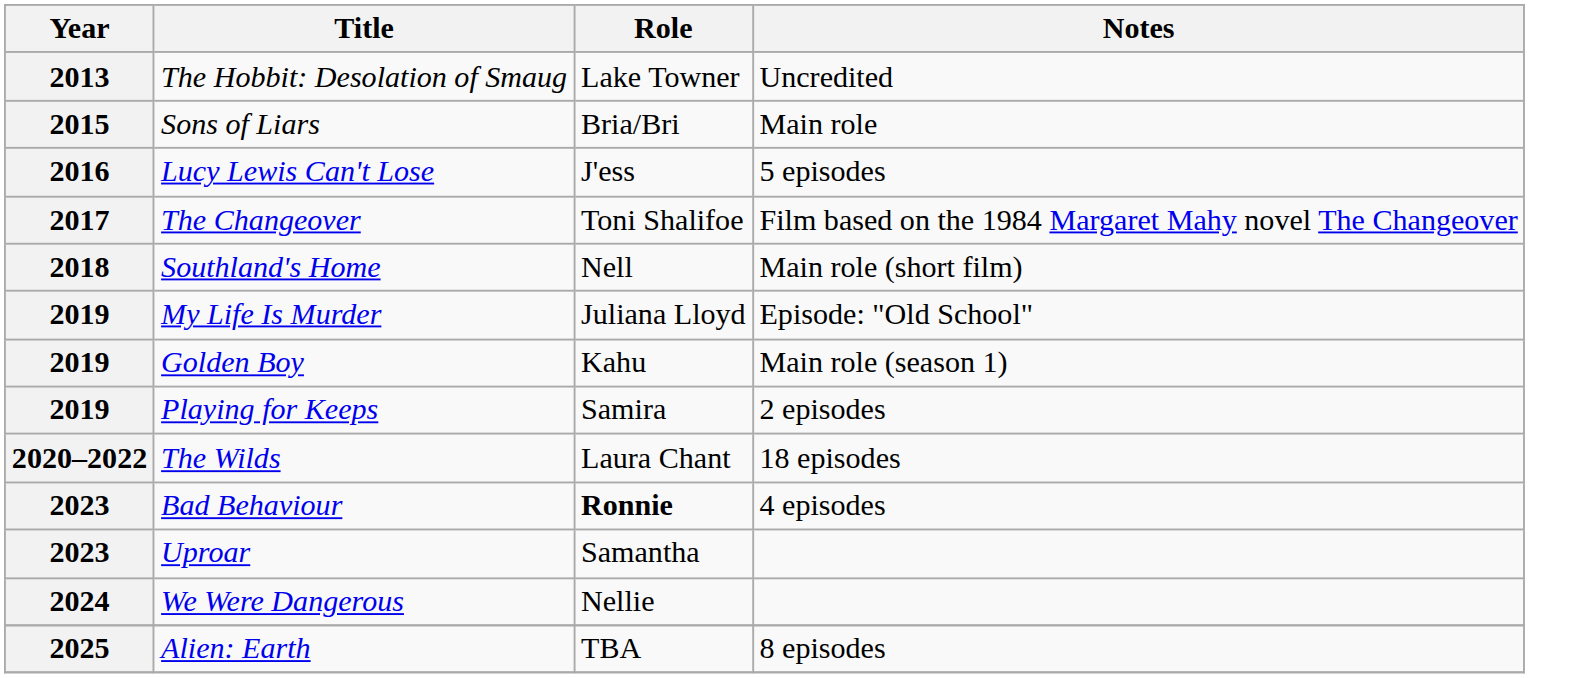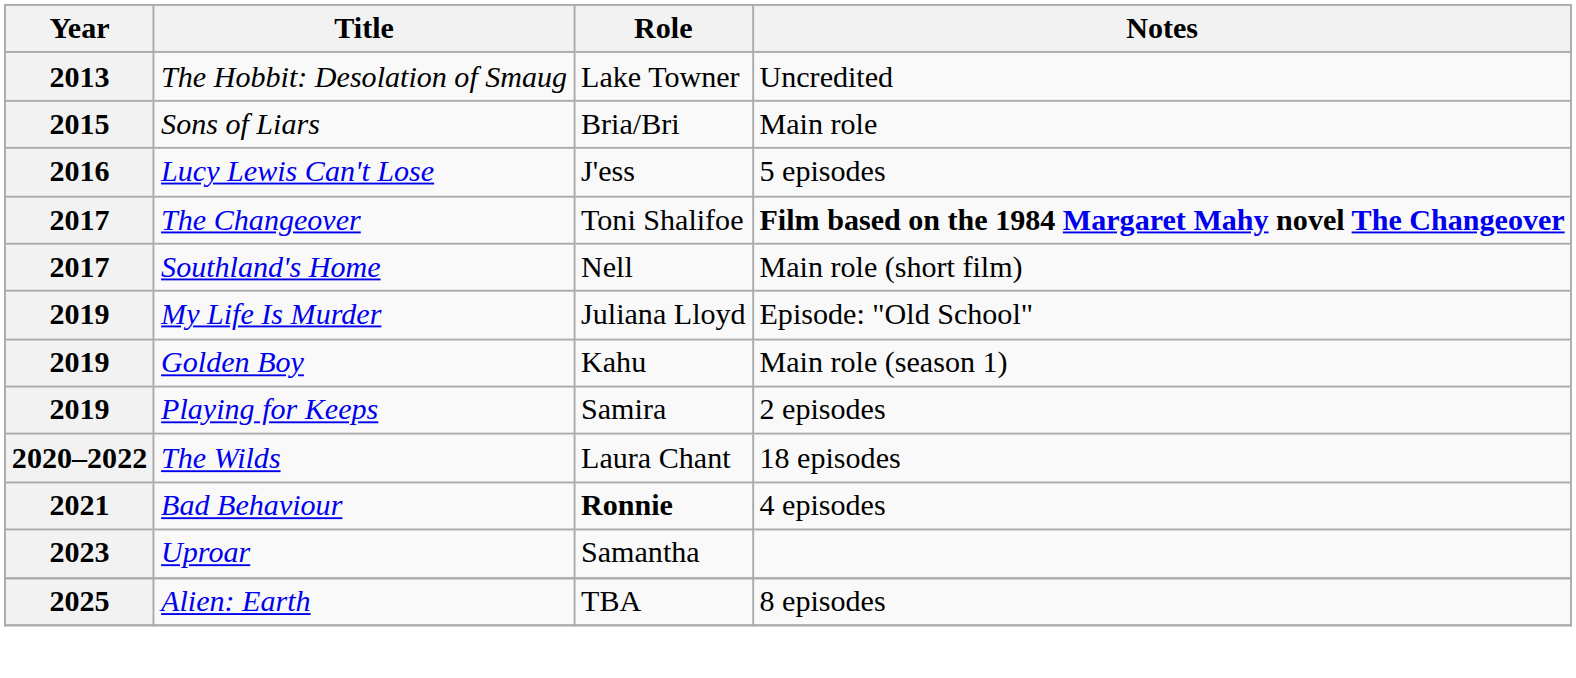 <table class="wikitable plainrowheaders sortable">
 <tr>
 <th>Year</th>
 <th>Title</th>
 <th>Role</th>
 <th class=unsortable>Notes</th>
 </tr>
 <tr>
 <th scope=row>2013</th>
 <td><em>The Hobbit: Desolation of Smaug</em></td>
 <td>Lake Towner</td>
 <td>Uncredited</td>
 </tr>
 <tr>
 <th scope=row>2015</th>
 <td><em>Sons of Liars</em></td>
 <td>Bria/Bri</td>
 <td>Main role</td>
 </tr>
 <tr>
 <th scope=row>2016</th>
 <td><em><a href='#'>Lucy Lewis Can't Lose</a></em></td>
 <td>J'ess</td>
 <td>5 episodes</td>
 </tr>
 <tr>
 <th scope=row>2017</th>
 <td><em><a href='#'>The Changeover</a></em></td>
 <td>Toni Shalifoe</td>
-<td>Film based on the 1984 <a href='#'>Margaret Mahy</a> novel <a href='#'>The Changeover</a></td>
+<td><strong>Film based on the 1984 <a href='#'>Margaret Mahy</a> novel <a href='#'>The Changeover</a></strong></td>
 </tr>
 <tr>
-<th scope=row>2018</th>
+<th scope=row>2017</th>
 <td><em><a href='#'>Southland's Home</a></em></td>
 <td>Nell</td>
 <td>Main role (short film)</td>
 </tr>
 <tr>
 <th scope=row>2019</th>
 <td><em><a href='#'>My Life Is Murder</a></em></td>
 <td>Juliana Lloyd</td>
 <td>Episode: "Old School"</td>
 </tr>
 <tr>
 <th scope=row>2019</th>
 <td><em><a href='#'>Golden Boy</a></em></td>
 <td>Kahu</td>
 <td>Main role (season 1)</td>
 </tr>
 <tr>
 <th scope=row>2019</th>
 <td><em><a href='#'>Playing for Keeps</a></em></td>
 <td>Samira</td>
 <td>2 episodes</td>
 </tr>
 <tr>
 <th scope=row>2020–2022</th>
 <td><em><a href='#'>The Wilds</a></em></td>
 <td>Laura Chant</td>
 <td>18 episodes</td>
 </tr>
 <tr>
-<th scope=row>2023</th>
+<th scope=row>2021</th>
 <td><em><a href='#'>Bad Behaviour</a></em></td>
 <td><strong>Ronnie</strong></td>
 <td>4 episodes</td>
 </tr>
 <tr>
 <th scope=row>2023</th>
 <td><em><a href='#'>Uproar</a></em></td>
 <td>Samantha</td>
-<td></td>
-</tr>
-<tr>
-<th scope=row>2024</th>
-<td><em><a href='#'>We Were Dangerous</a></em></td>
-<td>Nellie</td>
 <td></td>
 </tr>
 <tr>
 </tr>
 <tr>
 <th scope=row>2025</th>
 <td><em><a href='#'>Alien: Earth</a></em></td>
 <td>TBA</td>
 <td>8 episodes</td>
 </tr>
 <tr>
 </tr>
 </table>
